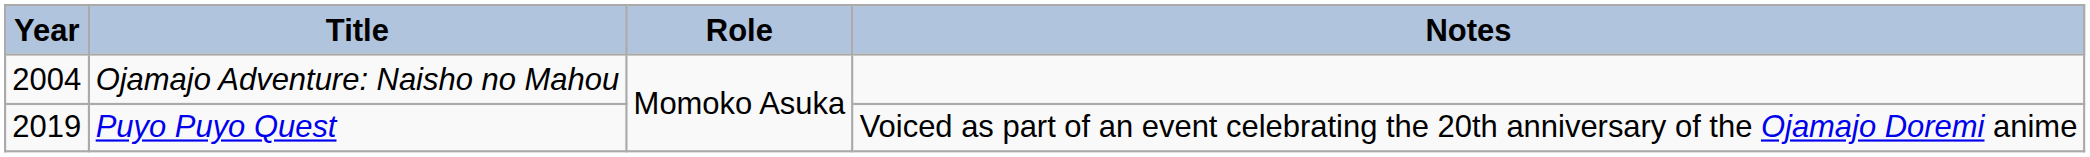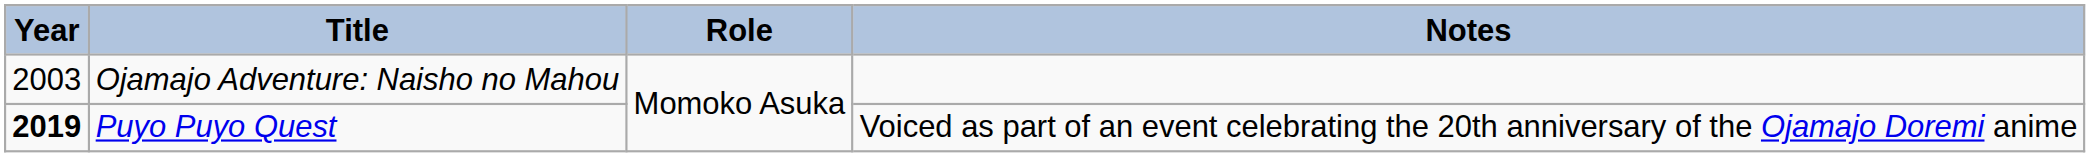 <table class="wikitable" style="font-size:90%;">
 <tr>
 <th style="background:#B0C4DE;">Year</th>
 <th style="background:#B0C4DE;">Title</th>
 <th style="background:#B0C4DE;">Role</th>
 <th style="background:#B0C4DE;">Notes</th>
 </tr>
 <tr>
-<td>2004</td>
+<td>2003</td>
 <td><em>Ojamajo Adventure: Naisho no Mahou</em></td>
 <td rowspan="2">Momoko Asuka</td>
 <td></td>
 </tr>
 <tr>
-<td>2019</td>
+<td><strong>2019</strong></td>
 <td><em><a href='#'>Puyo Puyo Quest</a></em></td>
 <td>Voiced as part of an event celebrating the 20th anniversary of the <em><a href='#'>Ojamajo Doremi</a></em> anime</td>
 </tr>
 </table>
